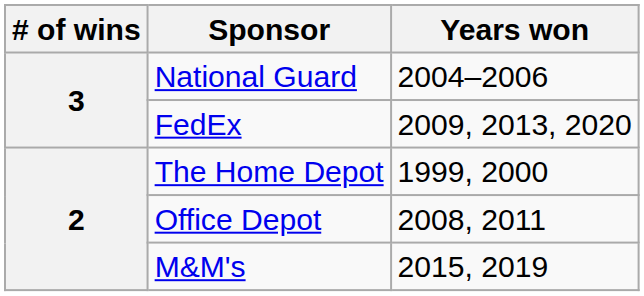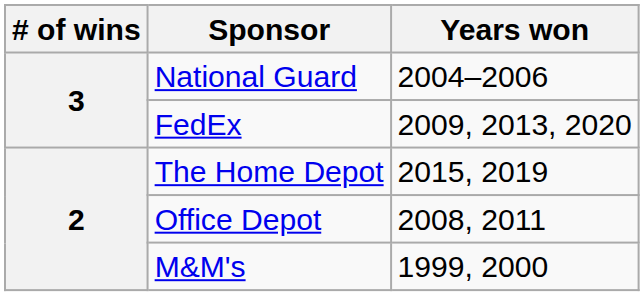 <table class="wikitable" style="font-size: 95%;">
 <tr>
 <th># of wins</th>
 <th>Sponsor</th>
 <th>Years won</th>
 </tr>
 <tr>
 <th rowspan="2">3</th>
 <td><a href='#'>National Guard</a></td>
 <td>2004–2006</td>
 </tr>
 <tr>
 <td><a href='#'>FedEx</a></td>
 <td>2009, 2013, 2020</td>
 </tr>
 <tr>
 <th rowspan="3">2</th>
 <td><a href='#'>The Home Depot</a></td>
-<td>1999, 2000</td>
+<td>2015, 2019</td>
 </tr>
 <tr>
 <td><a href='#'>Office Depot</a></td>
 <td>2008, 2011</td>
 </tr>
 <tr>
 <td><a href='#'>M&M's</a></td>
-<td>2015, 2019</td>
+<td>1999, 2000</td>
 </tr>
 </table>
